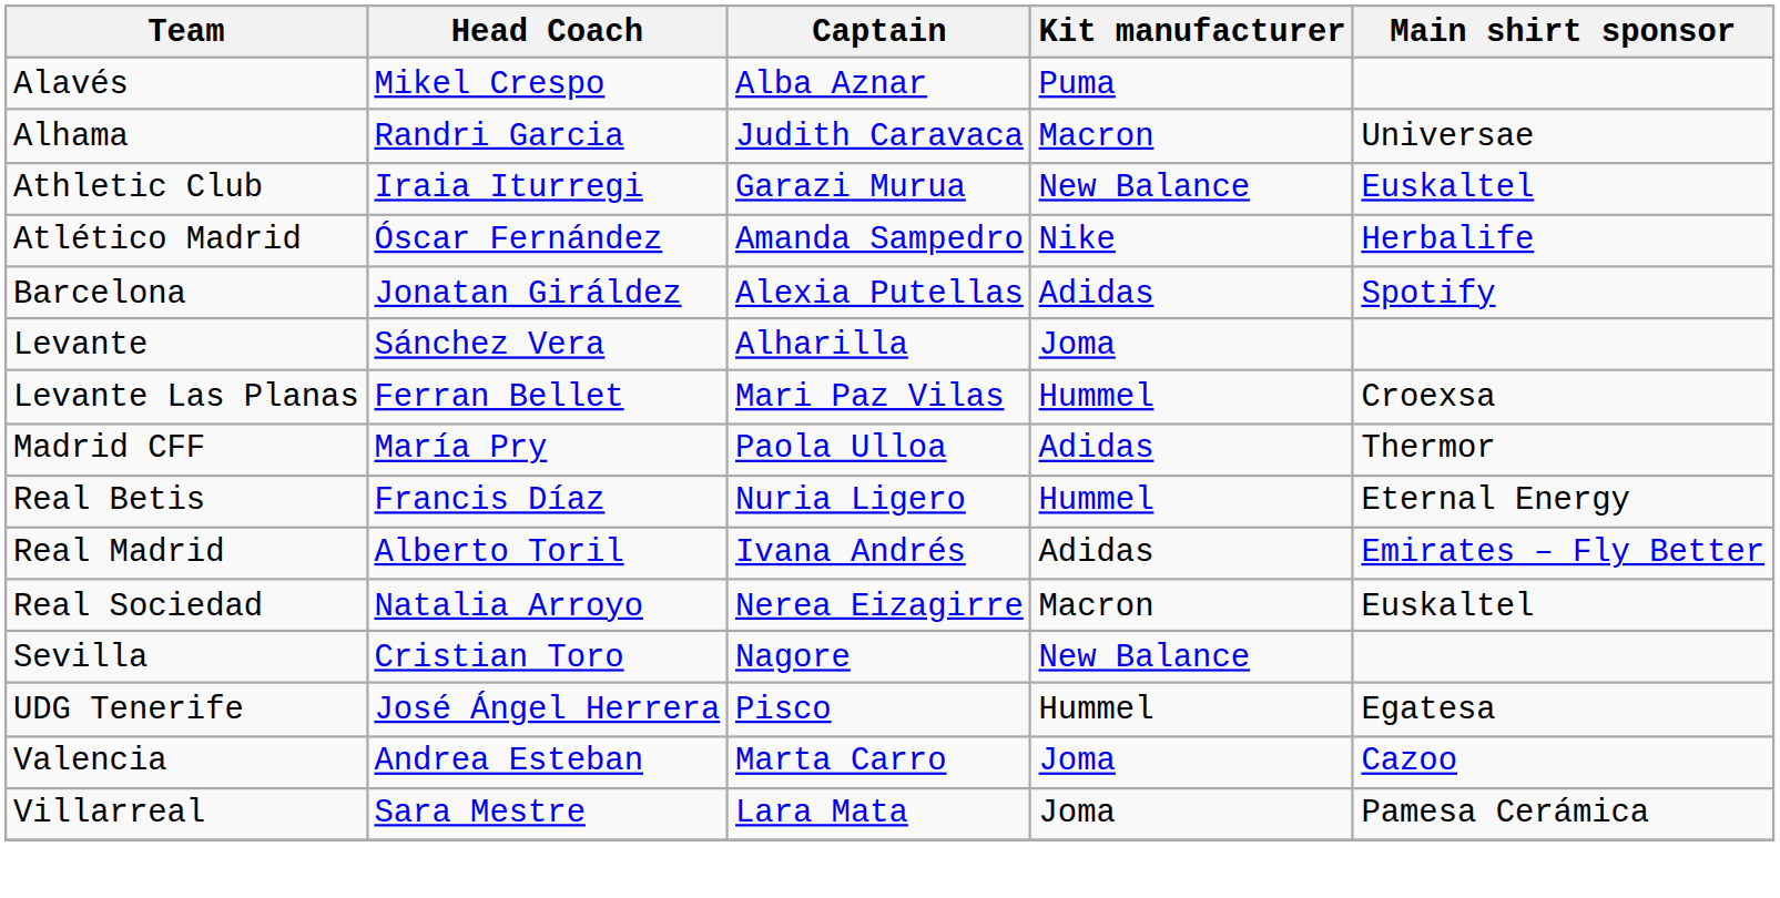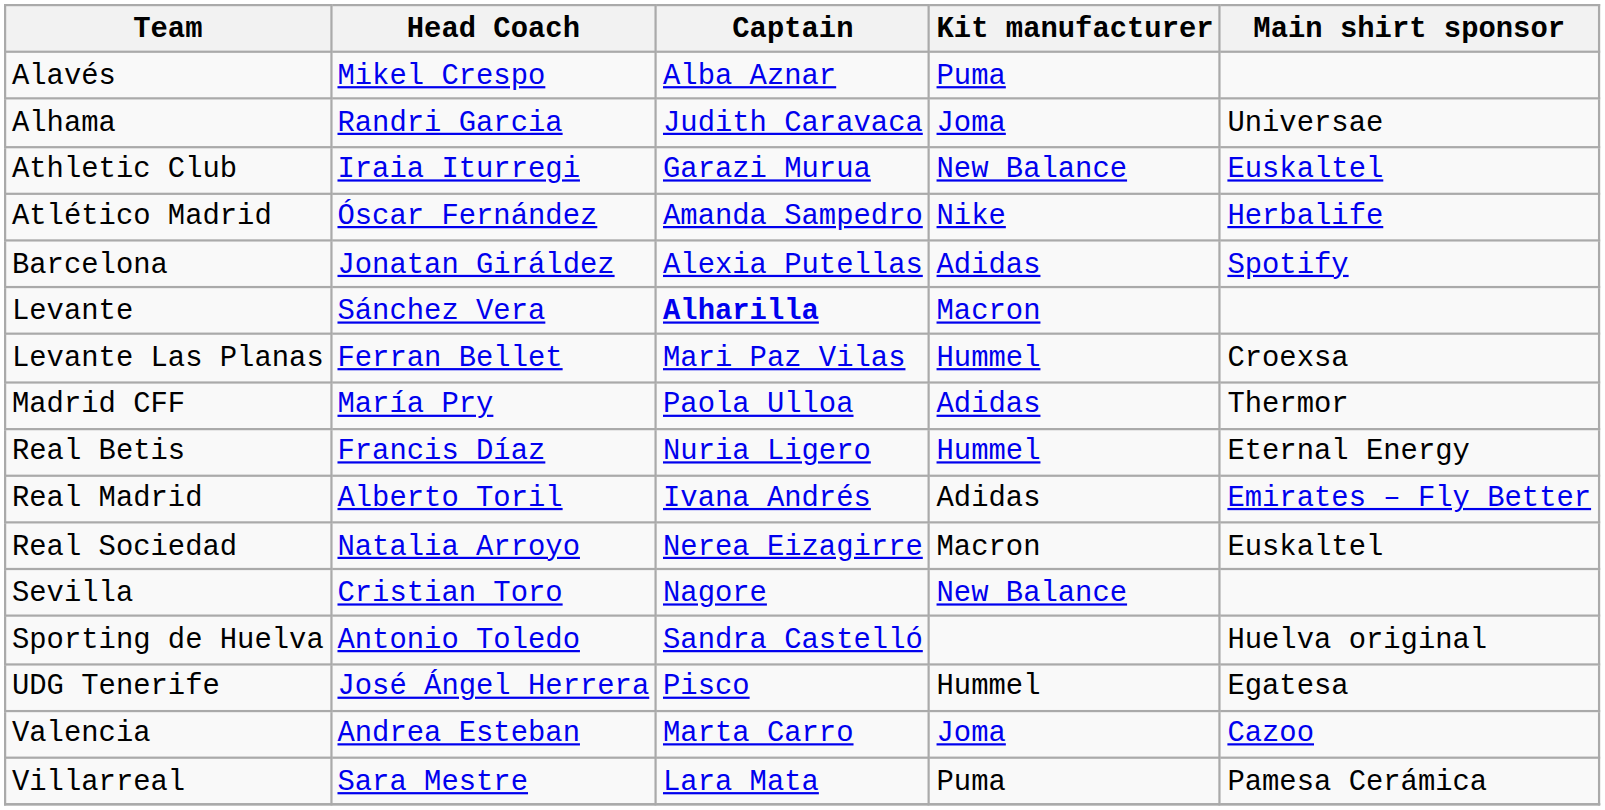 <table class="wikitable sortable" style="text-align: left;">
 <tr>
 <th>Team</th>
 <th>Head Coach</th>
 <th>Captain</th>
 <th>Kit manufacturer</th>
 <th>Main shirt sponsor</th>
 </tr>
 <tr>
 <td>Alavés</td>
 <td> <a href='#'>Mikel Crespo</a></td>
 <td> <a href='#'>Alba Aznar</a></td>
 <td><a href='#'>Puma</a></td>
 <td></td>
 </tr>
 <tr>
 <td>Alhama</td>
 <td> <a href='#'>Randri Garcia</a></td>
 <td> <a href='#'>Judith Caravaca</a></td>
-<td><a href='#'>Macron</a></td>
+<td><a href='#'>Joma</a></td>
 <td>Universae</td>
 </tr>
 <tr>
 <td>Athletic Club</td>
 <td> <a href='#'>Iraia Iturregi</a></td>
 <td> <a href='#'>Garazi Murua</a></td>
 <td><a href='#'>New Balance</a></td>
 <td><a href='#'>Euskaltel</a></td>
 </tr>
 <tr>
 <td>Atlético Madrid</td>
 <td> <a href='#'>Óscar Fernández</a></td>
 <td> <a href='#'>Amanda Sampedro</a></td>
 <td><a href='#'>Nike</a></td>
 <td><a href='#'>Herbalife</a></td>
 </tr>
 <tr>
 <td>Barcelona</td>
 <td> <a href='#'>Jonatan Giráldez</a></td>
 <td> <a href='#'>Alexia Putellas</a></td>
 <td><a href='#'>Adidas</a></td>
 <td><a href='#'>Spotify</a></td>
 </tr>
 <tr>
 <td>Levante</td>
 <td> <a href='#'>Sánchez Vera</a></td>
-<td> <a href='#'>Alharilla</a></td>
-<td><a href='#'>Joma</a></td>
+<td><strong> <a href='#'>Alharilla</a></strong></td>
+<td><a href='#'>Macron</a></td>
 <td></td>
 </tr>
 <tr>
 <td>Levante Las Planas</td>
 <td> <a href='#'>Ferran Bellet</a></td>
 <td> <a href='#'>Mari Paz Vilas</a></td>
 <td><a href='#'>Hummel</a></td>
 <td>Croexsa</td>
 </tr>
 <tr>
 <td>Madrid CFF</td>
 <td> <a href='#'>María Pry</a></td>
 <td> <a href='#'>Paola Ulloa</a></td>
 <td><a href='#'>Adidas</a></td>
 <td>Thermor</td>
 </tr>
 <tr>
 <td>Real Betis</td>
 <td> <a href='#'>Francis Díaz</a></td>
 <td> <a href='#'>Nuria Ligero</a></td>
 <td><a href='#'>Hummel</a></td>
 <td>Eternal Energy</td>
 </tr>
 <tr>
 <td>Real Madrid</td>
 <td> <a href='#'>Alberto Toril</a></td>
 <td> <a href='#'>Ivana Andrés</a></td>
 <td>Adidas</td>
 <td><a href='#'>Emirates – Fly Better</a></td>
 </tr>
 <tr>
 <td>Real Sociedad</td>
 <td> <a href='#'>Natalia Arroyo</a></td>
 <td> <a href='#'>Nerea Eizagirre</a></td>
 <td>Macron</td>
 <td>Euskaltel</td>
 </tr>
 <tr>
 <td>Sevilla</td>
 <td> <a href='#'>Cristian Toro</a></td>
 <td> <a href='#'>Nagore</a></td>
 <td><a href='#'>New Balance</a></td>
 <td></td>
 </tr>
 <tr>
+<td>Sporting de Huelva</td>
+<td> <a href='#'>Antonio Toledo</a></td>
+<td> <a href='#'>Sandra Castelló</a></td>
+<td></td>
+<td>Huelva original</td>
+</tr>
+<tr>
 <td>UDG Tenerife</td>
 <td> <a href='#'>José Ángel Herrera</a></td>
 <td> <a href='#'>Pisco</a></td>
 <td>Hummel</td>
 <td>Egatesa</td>
 </tr>
 <tr>
 <td>Valencia</td>
 <td> <a href='#'>Andrea Esteban</a></td>
 <td> <a href='#'>Marta Carro</a></td>
 <td><a href='#'>Joma</a></td>
 <td><a href='#'>Cazoo</a></td>
 </tr>
 <tr>
 <td>Villarreal</td>
 <td> <a href='#'>Sara Mestre</a></td>
 <td> <a href='#'>Lara Mata</a></td>
-<td>Joma</td>
+<td>Puma</td>
 <td>Pamesa Cerámica</td>
 </tr>
 <tr>
 </tr>
 </table>
